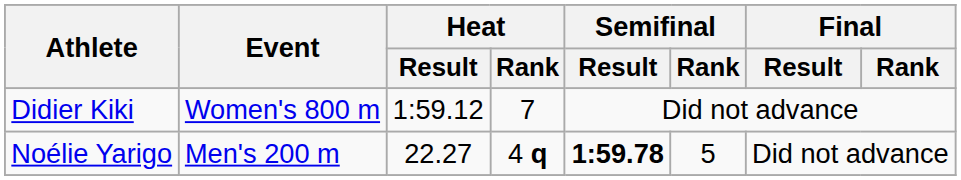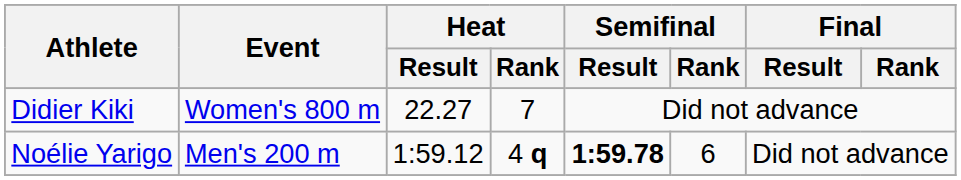 <table class="wikitable" style="font-size:90%">
 <tr>
 <th rowspan="2">Athlete</th>
 <th rowspan="2">Event</th>
 <th colspan="2">Heat</th>
 <th colspan="2">Semifinal</th>
 <th colspan="2">Final</th>
 </tr>
 <tr style="font-size:95%">
 <th>Result</th>
 <th>Rank</th>
 <th>Result</th>
 <th>Rank</th>
 <th>Result</th>
 <th>Rank</th>
 </tr>
 <tr align=center>
 <td align=left><a href='#'>Didier Kiki</a></td>
 <td align=left><a href='#'>Women's 800 m</a></td>
-<td>1:59.12</td>
+<td>22.27</td>
 <td>7</td>
 <td colspan=4>Did not advance</td>
 </tr>
 <tr align=center>
 <td align=left><a href='#'>Noélie Yarigo</a></td>
 <td align=left><a href='#'>Men's 200 m</a></td>
-<td>22.27</td>
+<td>1:59.12</td>
 <td>4 <strong>q</strong></td>
 <td><strong>1:59.78</strong></td>
-<td>5</td>
+<td>6</td>
 <td colspan=2>Did not advance</td>
 </tr>
 </table>
